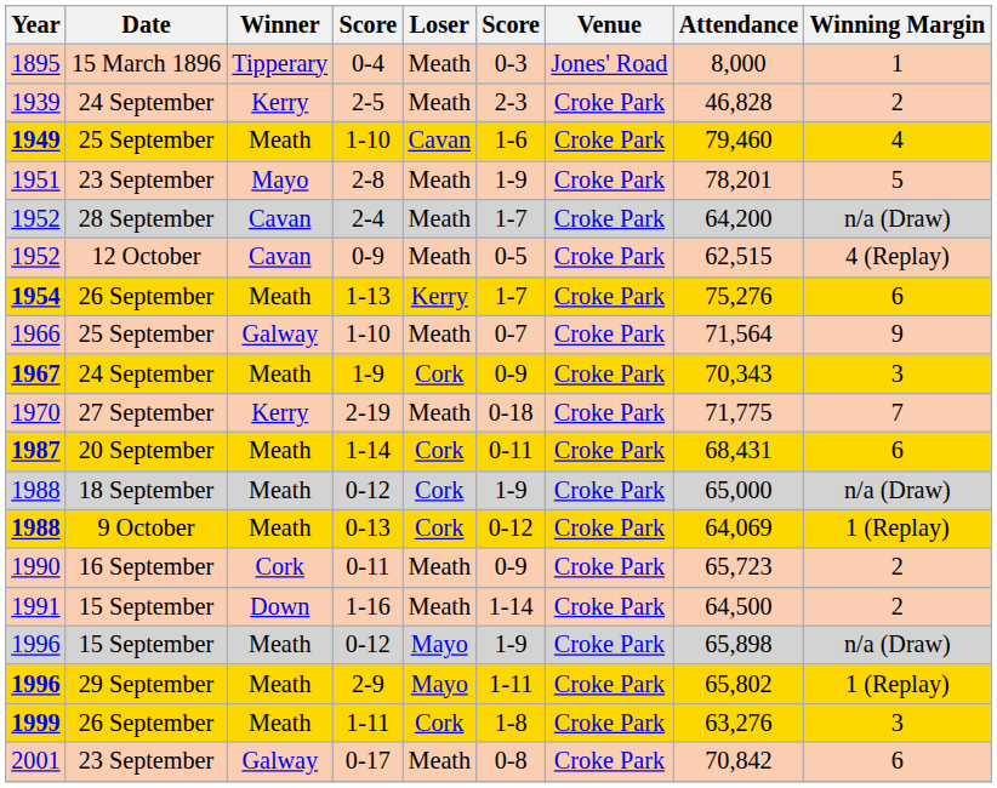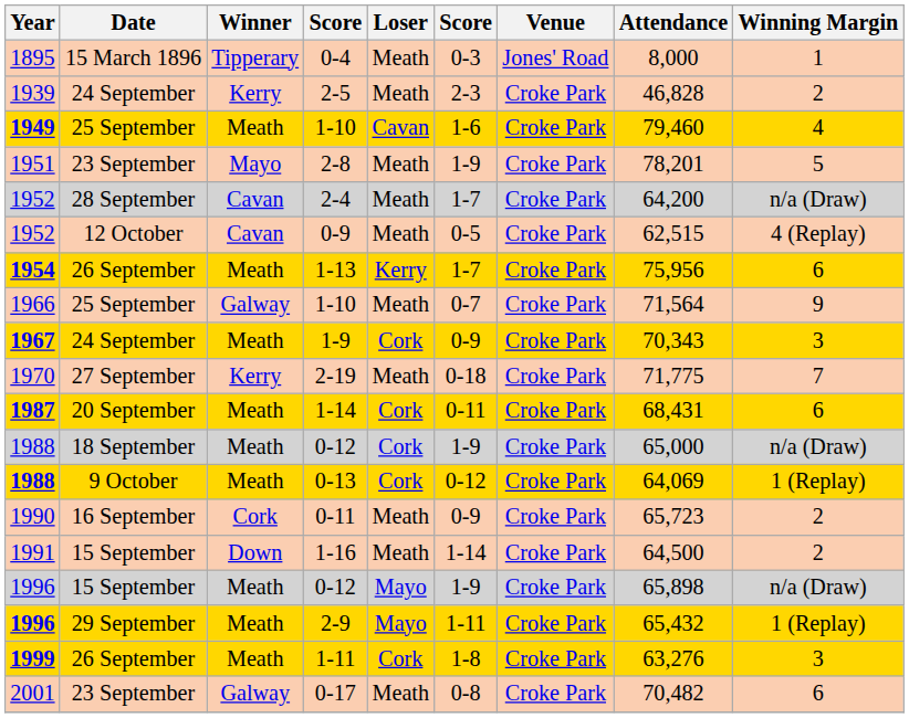 <table class="sortable wikitable plainrowheaders" style="text-align:center;">
 <tr style="background:#efefef">
 <th>Year</th>
 <th>Date</th>
 <th>Winner</th>
 <th>Score</th>
 <th>Loser</th>
 <th>Score</th>
 <th>Venue</th>
 <th>Attendance</th>
 <th>Winning Margin</th>
 </tr>
 <tr>
 <td bgcolor="#FBCEB1"><a href='#'>1895</a></td>
 <td bgcolor="#FBCEB1">15 March 1896</td>
 <td bgcolor="#FBCEB1"><a href='#'>Tipperary</a></td>
 <td bgcolor="#FBCEB1">0-4</td>
 <td bgcolor="#FBCEB1">Meath</td>
 <td bgcolor="#FBCEB1">0-3</td>
 <td bgcolor="#FBCEB1"><a href='#'>Jones' Road</a></td>
 <td bgcolor="#FBCEB1">8,000</td>
 <td bgcolor="#FBCEB1">1</td>
 </tr>
 <tr>
 <td bgcolor="#FBCEB1"><a href='#'>1939</a></td>
 <td bgcolor="#FBCEB1">24 September</td>
 <td bgcolor="#FBCEB1"><a href='#'>Kerry</a></td>
 <td bgcolor="#FBCEB1">2-5</td>
 <td bgcolor="#FBCEB1">Meath</td>
 <td bgcolor="#FBCEB1">2-3</td>
 <td bgcolor="#FBCEB1"><a href='#'>Croke Park</a></td>
 <td bgcolor="#FBCEB1">46,828</td>
 <td bgcolor="#FBCEB1">2</td>
 </tr>
 <tr>
 <td bgcolor=Gold><strong><a href='#'>1949</a></strong></td>
 <td bgcolor=Gold>25 September</td>
 <td bgcolor=Gold>Meath</td>
 <td bgcolor=Gold>1-10</td>
 <td bgcolor=Gold><a href='#'>Cavan</a></td>
 <td bgcolor=Gold>1-6</td>
 <td bgcolor=Gold><a href='#'>Croke Park</a></td>
 <td bgcolor=Gold>79,460</td>
 <td bgcolor=Gold>4</td>
 </tr>
 <tr>
 <td bgcolor="#FBCEB1"><a href='#'>1951</a></td>
 <td bgcolor="#FBCEB1">23 September</td>
 <td bgcolor="#FBCEB1"><a href='#'>Mayo</a></td>
 <td bgcolor="#FBCEB1">2-8</td>
 <td bgcolor="#FBCEB1">Meath</td>
 <td bgcolor="#FBCEB1">1-9</td>
 <td bgcolor="#FBCEB1"><a href='#'>Croke Park</a></td>
 <td bgcolor="#FBCEB1">78,201</td>
 <td bgcolor="#FBCEB1">5</td>
 </tr>
 <tr>
 <td bgcolor=lightgrey><a href='#'>1952</a></td>
 <td bgcolor=lightgrey>28 September</td>
 <td bgcolor=lightgrey><a href='#'>Cavan</a></td>
 <td bgcolor=lightgrey>2-4</td>
 <td bgcolor=lightgrey>Meath</td>
 <td bgcolor=lightgrey>1-7</td>
 <td bgcolor=lightgrey><a href='#'>Croke Park</a></td>
 <td bgcolor=lightgrey>64,200</td>
 <td bgcolor=lightgrey>n/a (Draw)</td>
 </tr>
 <tr>
 <td bgcolor="#FBCEB1"><a href='#'>1952</a></td>
 <td bgcolor="#FBCEB1">12 October</td>
 <td bgcolor="#FBCEB1"><a href='#'>Cavan</a></td>
 <td bgcolor="#FBCEB1">0-9</td>
 <td bgcolor="#FBCEB1">Meath</td>
 <td bgcolor="#FBCEB1">0-5</td>
 <td bgcolor="#FBCEB1"><a href='#'>Croke Park</a></td>
 <td bgcolor="#FBCEB1">62,515</td>
 <td bgcolor="#FBCEB1">4 (Replay)</td>
 </tr>
 <tr>
 <td bgcolor=Gold><strong><a href='#'>1954</a></strong></td>
 <td bgcolor=Gold>26 September</td>
 <td bgcolor=Gold>Meath</td>
 <td bgcolor=Gold>1-13</td>
 <td bgcolor=Gold><a href='#'>Kerry</a></td>
 <td bgcolor=Gold>1-7</td>
 <td bgcolor=Gold><a href='#'>Croke Park</a></td>
-<td bgcolor=Gold>75,276</td>
+<td bgcolor=Gold>75,956</td>
 <td bgcolor=Gold>6</td>
 </tr>
 <tr>
 <td bgcolor="#FBCEB1"><a href='#'>1966</a></td>
 <td bgcolor="#FBCEB1">25 September</td>
 <td bgcolor="#FBCEB1"><a href='#'>Galway</a></td>
 <td bgcolor="#FBCEB1">1-10</td>
 <td bgcolor="#FBCEB1">Meath</td>
 <td bgcolor="#FBCEB1">0-7</td>
 <td bgcolor="#FBCEB1"><a href='#'>Croke Park</a></td>
 <td bgcolor="#FBCEB1">71,564</td>
 <td bgcolor="#FBCEB1">9</td>
 </tr>
 <tr>
 <td bgcolor=Gold><strong><a href='#'>1967</a></strong></td>
 <td bgcolor=Gold>24 September</td>
 <td bgcolor=Gold>Meath</td>
 <td bgcolor=Gold>1-9</td>
 <td bgcolor=Gold><a href='#'>Cork</a></td>
 <td bgcolor=Gold>0-9</td>
 <td bgcolor=Gold><a href='#'>Croke Park</a></td>
 <td bgcolor=Gold>70,343</td>
 <td bgcolor=Gold>3</td>
 </tr>
 <tr>
 <td bgcolor="#FBCEB1"><a href='#'>1970</a></td>
 <td bgcolor="#FBCEB1">27 September</td>
 <td bgcolor="#FBCEB1"><a href='#'>Kerry</a></td>
 <td bgcolor="#FBCEB1">2-19</td>
 <td bgcolor="#FBCEB1">Meath</td>
 <td bgcolor="#FBCEB1">0-18</td>
 <td bgcolor="#FBCEB1"><a href='#'>Croke Park</a></td>
 <td bgcolor="#FBCEB1">71,775</td>
 <td bgcolor="#FBCEB1">7</td>
 </tr>
 <tr>
 <td bgcolor=Gold><strong><a href='#'>1987</a></strong></td>
 <td bgcolor=Gold>20 September</td>
 <td bgcolor=Gold>Meath</td>
 <td bgcolor=Gold>1-14</td>
 <td bgcolor=Gold><a href='#'>Cork</a></td>
 <td bgcolor=Gold>0-11</td>
 <td bgcolor=Gold><a href='#'>Croke Park</a></td>
 <td bgcolor=Gold>68,431</td>
 <td bgcolor=Gold>6</td>
 </tr>
 <tr>
 <td bgcolor=lightgrey><a href='#'>1988</a></td>
 <td bgcolor=lightgrey>18 September</td>
 <td bgcolor=lightgrey>Meath</td>
 <td bgcolor=lightgrey>0-12</td>
 <td bgcolor=lightgrey><a href='#'>Cork</a></td>
 <td bgcolor=lightgrey>1-9</td>
 <td bgcolor=lightgrey><a href='#'>Croke Park</a></td>
 <td bgcolor=lightgrey>65,000</td>
 <td bgcolor=lightgrey>n/a (Draw)</td>
 </tr>
 <tr>
 <td bgcolor=Gold><strong><a href='#'>1988</a></strong></td>
 <td bgcolor=Gold>9 October</td>
 <td bgcolor=Gold>Meath</td>
 <td bgcolor=Gold>0-13</td>
 <td bgcolor=Gold><a href='#'>Cork</a></td>
 <td bgcolor=Gold>0-12</td>
 <td bgcolor=Gold><a href='#'>Croke Park</a></td>
 <td bgcolor=Gold>64,069</td>
 <td bgcolor=Gold>1 (Replay)</td>
 </tr>
 <tr>
 <td bgcolor="#FBCEB1"><a href='#'>1990</a></td>
 <td bgcolor="#FBCEB1">16 September</td>
 <td bgcolor="#FBCEB1"><a href='#'>Cork</a></td>
 <td bgcolor="#FBCEB1">0-11</td>
 <td bgcolor="#FBCEB1">Meath</td>
 <td bgcolor="#FBCEB1">0-9</td>
 <td bgcolor="#FBCEB1"><a href='#'>Croke Park</a></td>
 <td bgcolor="#FBCEB1">65,723</td>
 <td bgcolor="#FBCEB1">2</td>
 </tr>
 <tr>
 <td bgcolor="#FBCEB1"><a href='#'>1991</a></td>
 <td bgcolor="#FBCEB1">15 September</td>
 <td bgcolor="#FBCEB1"><a href='#'>Down</a></td>
 <td bgcolor="#FBCEB1">1-16</td>
 <td bgcolor="#FBCEB1">Meath</td>
 <td bgcolor="#FBCEB1">1-14</td>
 <td bgcolor="#FBCEB1"><a href='#'>Croke Park</a></td>
 <td bgcolor="#FBCEB1">64,500</td>
 <td bgcolor="#FBCEB1">2</td>
 </tr>
 <tr>
 <td bgcolor=lightgrey><a href='#'>1996</a></td>
 <td bgcolor=lightgrey>15 September</td>
 <td bgcolor=lightgrey>Meath</td>
 <td bgcolor=lightgrey>0-12</td>
 <td bgcolor=lightgrey><a href='#'>Mayo</a></td>
 <td bgcolor=lightgrey>1-9</td>
 <td bgcolor=lightgrey><a href='#'>Croke Park</a></td>
 <td bgcolor=lightgrey>65,898</td>
 <td bgcolor=lightgrey>n/a (Draw)</td>
 </tr>
 <tr>
 <td bgcolor=Gold><strong><a href='#'>1996</a></strong></td>
 <td bgcolor=Gold>29 September</td>
 <td bgcolor=Gold>Meath</td>
 <td bgcolor=Gold>2-9</td>
 <td bgcolor=Gold><a href='#'>Mayo</a></td>
 <td bgcolor=Gold>1-11</td>
 <td bgcolor=Gold><a href='#'>Croke Park</a></td>
-<td bgcolor=Gold>65,802</td>
+<td bgcolor=Gold>65,432</td>
 <td bgcolor=Gold>1 (Replay)</td>
 </tr>
 <tr>
 <td bgcolor=Gold><strong><a href='#'>1999</a></strong></td>
 <td bgcolor=Gold>26 September</td>
 <td bgcolor=Gold>Meath</td>
 <td bgcolor=Gold>1-11</td>
 <td bgcolor=Gold><a href='#'>Cork</a></td>
 <td bgcolor=Gold>1-8</td>
 <td bgcolor=Gold><a href='#'>Croke Park</a></td>
 <td bgcolor=Gold>63,276</td>
 <td bgcolor=Gold>3</td>
 </tr>
 <tr>
 <td bgcolor="#FBCEB1"><a href='#'>2001</a></td>
 <td bgcolor="#FBCEB1">23 September</td>
 <td bgcolor="#FBCEB1"><a href='#'>Galway</a></td>
 <td bgcolor="#FBCEB1">0-17</td>
 <td bgcolor="#FBCEB1">Meath</td>
 <td bgcolor="#FBCEB1">0-8</td>
 <td bgcolor="#FBCEB1"><a href='#'>Croke Park</a></td>
-<td bgcolor="#FBCEB1">70,842</td>
+<td bgcolor="#FBCEB1">70,482</td>
 <td bgcolor="#FBCEB1">6</td>
 </tr>
 <tr>
 </tr>
 </table>
